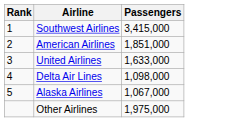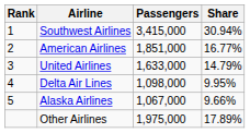 <table class="wikitable sortable" style="font-size: 95%">
 <tr>
 <th>Rank</th>
 <th>Airline</th>
 <th>Passengers</th>
+<th>Share</th>
 </tr>
 <tr>
 <td>1</td>
 <td><a href='#'>Southwest Airlines</a></td>
 <td>3,415,000</td>
+<td>30.94%</td>
 </tr>
 <tr>
 <td>2</td>
 <td><a href='#'>American Airlines</a></td>
 <td>1,851,000</td>
+<td>16.77%</td>
 </tr>
 <tr>
 <td>3</td>
 <td><a href='#'>United Airlines</a></td>
 <td>1,633,000</td>
+<td>14.79%</td>
 </tr>
 <tr>
 <td>4</td>
 <td><a href='#'>Delta Air Lines</a></td>
 <td>1,098,000</td>
+<td>9.95%</td>
 </tr>
 <tr>
 <td>5</td>
 <td><a href='#'>Alaska Airlines</a></td>
 <td>1,067,000</td>
+<td>9.66%</td>
 </tr>
 <tr>
 <td></td>
 <td>Other Airlines</td>
 <td>1,975,000</td>
+<td>17.89%</td>
 </tr>
 </table>
